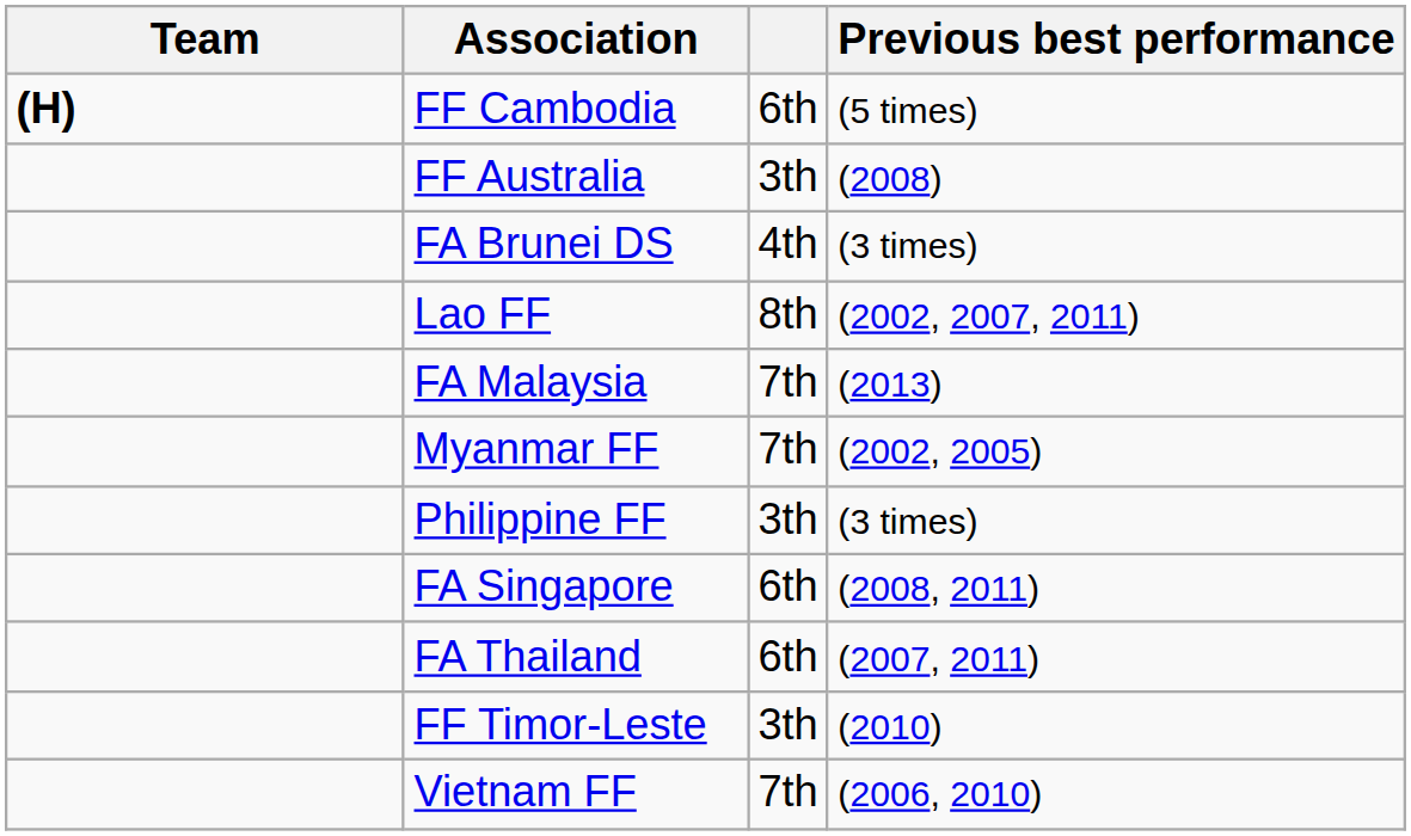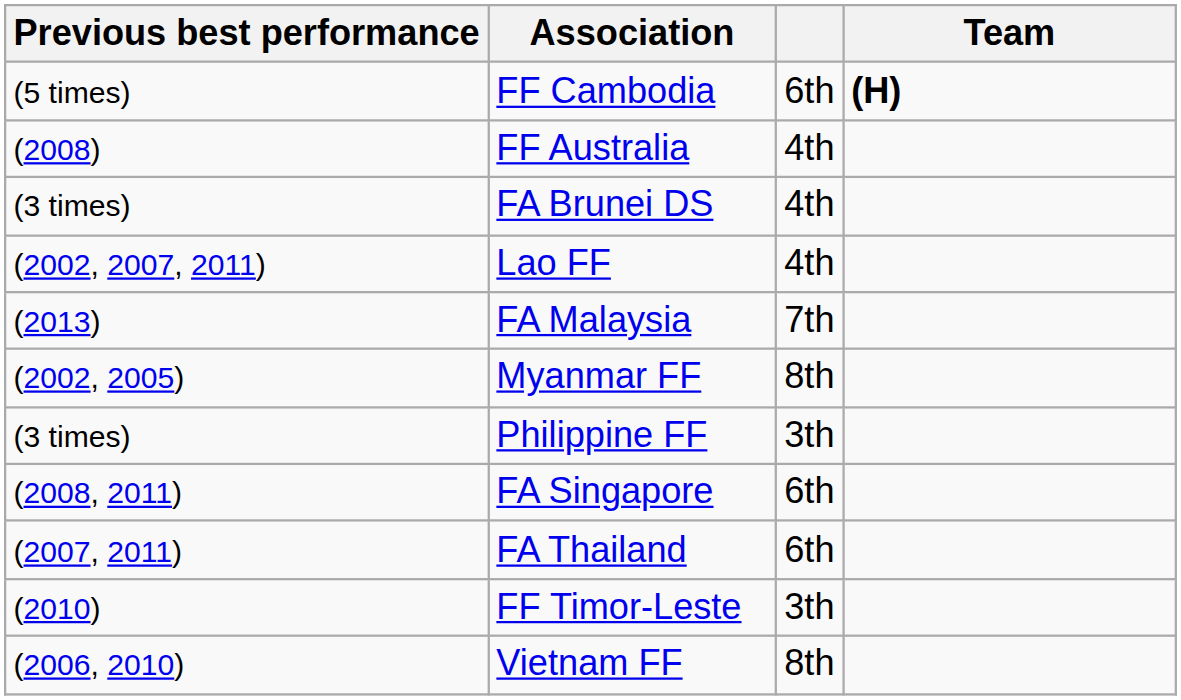 <table class="wikitable sortable">
 <tr>
-<th style="width:140px;">Team</th>
+<th>Previous best performance</th>
 <th style="width:120px;">Association</th>
 <th></th>
-<th>Previous best performance</th>
+<th style="width:140px;">Team</th>
 </tr>
 <tr>
-<td> <strong>(H)</strong></td>
+<td> <small>(5 times)</small></td>
 <td><a href='#'>FF Cambodia</a></td>
 <td>6th</td>
-<td> <small>(5 times)</small></td>
+<td> <strong>(H)</strong></td>
 </tr>
 <tr>
+<td> <small>(<a href='#'>2008</a>)</small></td>
+<td><a href='#'>FF Australia</a></td>
+<td>4th</td>
 <td></td>
-<td><a href='#'>FF Australia</a></td>
-<td>3th</td>
-<td> <small>(<a href='#'>2008</a>)</small></td>
 </tr>
 <tr>
-<td></td>
+<td> <small>(3 times)</small></td>
 <td><a href='#'>FA Brunei DS</a></td>
 <td>4th</td>
-<td> <small>(3 times)</small></td>
+<td></td>
 </tr>
 <tr>
+<td> <small>(<a href='#'>2002</a>, <a href='#'>2007</a>, <a href='#'>2011</a>)</small></td>
+<td><a href='#'>Lao FF</a></td>
+<td>4th</td>
 <td></td>
-<td><a href='#'>Lao FF</a></td>
-<td>8th</td>
-<td> <small>(<a href='#'>2002</a>, <a href='#'>2007</a>, <a href='#'>2011</a>)</small></td>
 </tr>
 <tr>
-<td></td>
+<td> <small>(<a href='#'>2013</a>)</small></td>
 <td><a href='#'>FA Malaysia</a></td>
 <td>7th</td>
-<td> <small>(<a href='#'>2013</a>)</small></td>
+<td></td>
 </tr>
 <tr>
+<td> <small>(<a href='#'>2002</a>, <a href='#'>2005</a>)</small></td>
+<td><a href='#'>Myanmar FF</a></td>
+<td>8th</td>
 <td></td>
-<td><a href='#'>Myanmar FF</a></td>
-<td>7th</td>
-<td> <small>(<a href='#'>2002</a>, <a href='#'>2005</a>)</small></td>
 </tr>
 <tr>
-<td></td>
+<td> <small>(3 times)</small></td>
 <td><a href='#'>Philippine FF</a></td>
 <td>3th</td>
-<td> <small>(3 times)</small></td>
+<td></td>
 </tr>
 <tr>
-<td></td>
+<td> <small>(<a href='#'>2008</a>, <a href='#'>2011</a>)</small></td>
 <td><a href='#'>FA Singapore</a></td>
 <td>6th</td>
-<td> <small>(<a href='#'>2008</a>, <a href='#'>2011</a>)</small></td>
+<td></td>
 </tr>
 <tr>
-<td></td>
+<td> <small>(<a href='#'>2007</a>, <a href='#'>2011</a>)</small></td>
 <td><a href='#'>FA Thailand</a></td>
 <td>6th</td>
-<td> <small>(<a href='#'>2007</a>, <a href='#'>2011</a>)</small></td>
+<td></td>
 </tr>
 <tr>
-<td></td>
+<td> <small>(<a href='#'>2010</a>)</small></td>
 <td><a href='#'>FF Timor-Leste</a></td>
 <td>3th</td>
-<td> <small>(<a href='#'>2010</a>)</small></td>
+<td></td>
 </tr>
 <tr>
+<td> <small>(<a href='#'>2006</a>, <a href='#'>2010</a>)</small></td>
+<td><a href='#'>Vietnam FF</a></td>
+<td>8th</td>
 <td></td>
-<td><a href='#'>Vietnam FF</a></td>
-<td>7th</td>
-<td> <small>(<a href='#'>2006</a>, <a href='#'>2010</a>)</small></td>
 </tr>
 </table>
